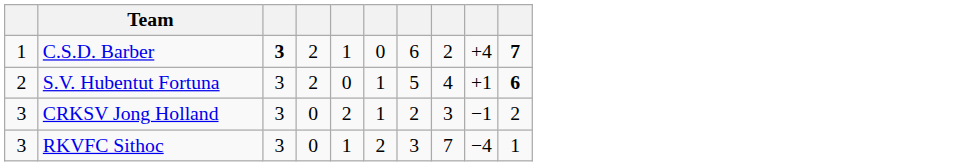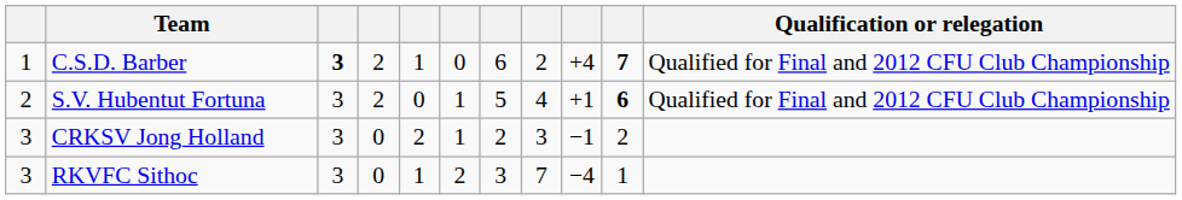 <table class="wikitable" style="text-align: center;">
 <tr>
 <th width="20"></th>
 <th width="175">Team</th>
 <th width="20"></th>
 <th width="20"></th>
 <th width="20"></th>
 <th width="20"></th>
 <th width="20"></th>
 <th width="20"></th>
 <th width="20"></th>
 <th width="20"></th>
+<th>Qualification or relegation</th>
 </tr>
 <tr>
 <td>1</td>
 <td style="text-align:left;"><a href='#'>C.S.D. Barber</a></td>
 <td><strong>3</strong></td>
 <td>2</td>
 <td>1</td>
 <td>0</td>
 <td>6</td>
 <td>2</td>
 <td>+4</td>
 <td><strong>7</strong></td>
+<td>Qualified for <a href='#'>Final</a> and <a href='#'>2012 CFU Club Championship</a></td>
 </tr>
 <tr>
 <td>2</td>
 <td style="text-align:left;"><a href='#'>S.V. Hubentut Fortuna</a></td>
 <td>3</td>
 <td>2</td>
 <td>0</td>
 <td>1</td>
 <td>5</td>
 <td>4</td>
 <td>+1</td>
 <td><strong>6</strong></td>
+<td>Qualified for <a href='#'>Final</a> and <a href='#'>2012 CFU Club Championship</a></td>
 </tr>
 <tr>
 <td>3</td>
 <td style="text-align:left;"><a href='#'>CRKSV Jong Holland</a></td>
 <td>3</td>
 <td>0</td>
 <td>2</td>
 <td>1</td>
 <td>2</td>
 <td>3</td>
 <td>−1</td>
 <td>2</td>
+<td></td>
 </tr>
 <tr>
 <td>3</td>
 <td style="text-align:left;"><a href='#'>RKVFC Sithoc</a></td>
 <td>3</td>
 <td>0</td>
 <td>1</td>
 <td>2</td>
 <td>3</td>
 <td>7</td>
 <td>−4</td>
 <td>1</td>
+<td></td>
 </tr>
 </table>
